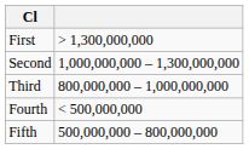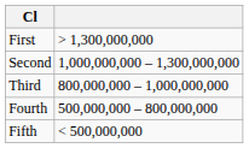 <table class=wikitable>
 <tr>
 <th>Cl</th>
 <th></th>
 </tr>
 <tr>
 <td>First</td>
 <td>> 1,300,000,000</td>
 </tr>
 <tr>
 <td>Second</td>
 <td>1,000,000,000 – 1,300,000,000</td>
 </tr>
 <tr>
 <td>Third</td>
 <td>800,000,000 – 1,000,000,000</td>
 </tr>
 <tr>
 <td>Fourth</td>
-<td>< 500,000,000</td>
+<td>500,000,000 – 800,000,000</td>
 </tr>
 <tr>
 <td>Fifth</td>
-<td>500,000,000 – 800,000,000</td>
+<td>< 500,000,000</td>
 </tr>
 </table>
